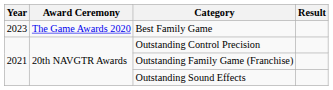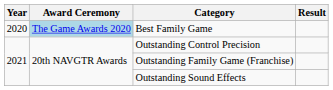 <table class="wikitable plainrowheaders sortable">
 <tr>
 <th scope="col">Year</th>
 <th scope="col">Award Ceremony</th>
 <th scope="col">Category</th>
 <th scope="col">Result</th>
 </tr>
 <tr>
-<td style="text-align:center;">2023</td>
-<td><a href='#'>The Game Awards 2020</a></td>
+<td style="text-align:center;">2020</td>
+<td style="background: lightblue;"><a href='#'>The Game Awards 2020</a></td>
 <td scope="row">Best Family Game</td>
 <td></td>
 </tr>
 <tr>
 <td rowspan="3" style="text-align:center;">2021</td>
 <td rowspan="3">20th NAVGTR Awards</td>
 <td scope="row">Outstanding Control Precision</td>
 <td></td>
 </tr>
 <tr>
 <td scope="row">Outstanding Family Game (Franchise)</td>
 <td></td>
 </tr>
 <tr>
 <td scope="row">Outstanding Sound Effects</td>
 <td></td>
 </tr>
 </table>
